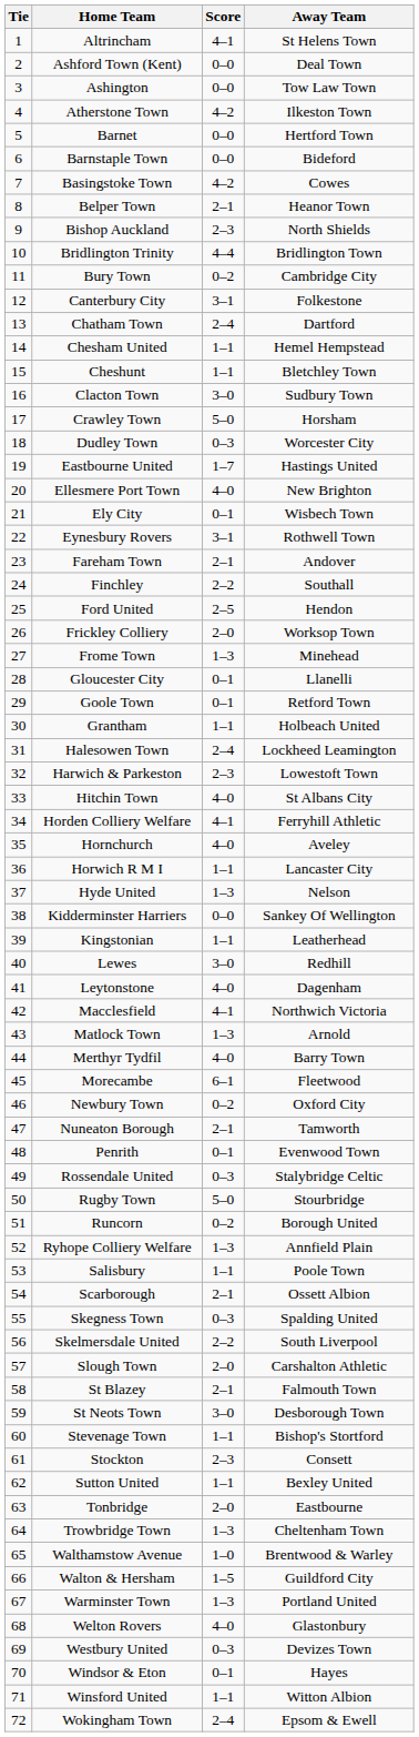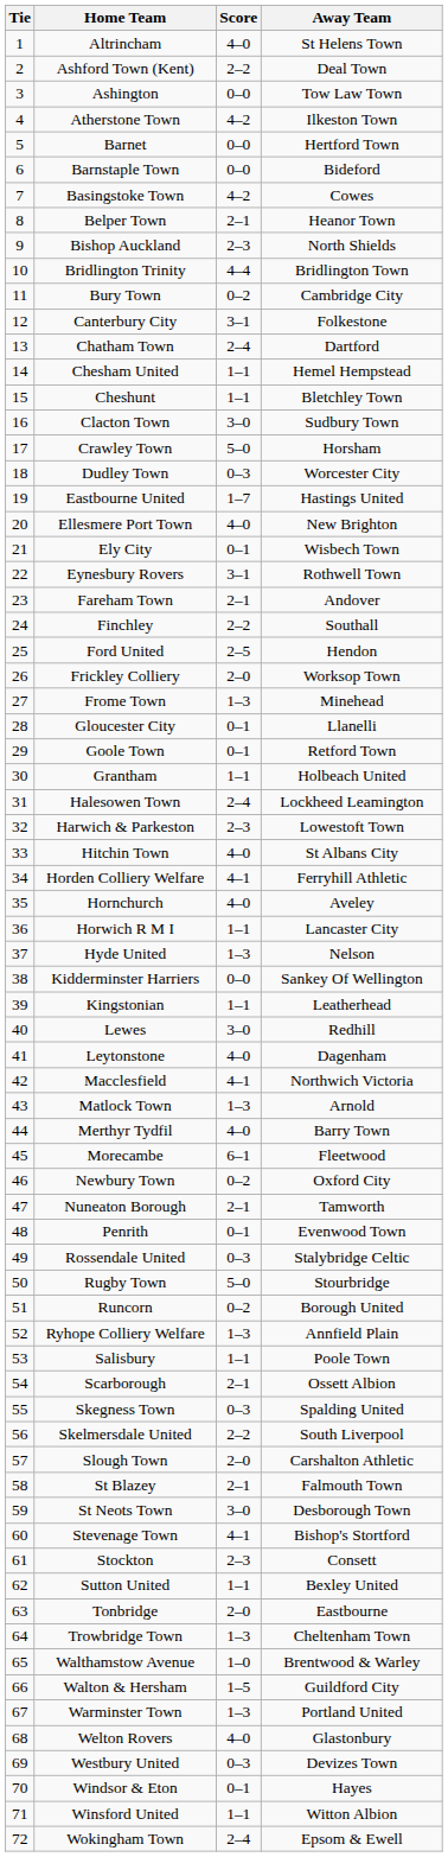 <table class="wikitable" style="text-align:center;">
 <tr>
 <th width=20>Tie</th>
 <th width=175>Home Team</th>
 <th width=20>Score</th>
 <th width=175>Away Team</th>
 </tr>
 <tr>
 <td>1</td>
 <td>Altrincham</td>
-<td>4–1</td>
+<td>4–0</td>
 <td>St Helens Town</td>
 </tr>
 <tr>
 <td>2</td>
 <td>Ashford Town (Kent)</td>
-<td>0–0</td>
+<td>2–2</td>
 <td>Deal Town</td>
 </tr>
 <tr>
 <td>3</td>
 <td>Ashington</td>
 <td>0–0</td>
 <td>Tow Law Town</td>
 </tr>
 <tr>
 <td>4</td>
 <td>Atherstone Town</td>
 <td>4–2</td>
 <td>Ilkeston Town</td>
 </tr>
 <tr>
 <td>5</td>
 <td>Barnet</td>
 <td>0–0</td>
 <td>Hertford Town</td>
 </tr>
 <tr>
 <td>6</td>
 <td>Barnstaple Town</td>
 <td>0–0</td>
 <td>Bideford</td>
 </tr>
 <tr>
 <td>7</td>
 <td>Basingstoke Town</td>
 <td>4–2</td>
 <td>Cowes</td>
 </tr>
 <tr>
 <td>8</td>
 <td>Belper Town</td>
 <td>2–1</td>
 <td>Heanor Town</td>
 </tr>
 <tr>
 <td>9</td>
 <td>Bishop Auckland</td>
 <td>2–3</td>
 <td>North Shields</td>
 </tr>
 <tr>
 <td>10</td>
 <td>Bridlington Trinity</td>
 <td>4–4</td>
 <td>Bridlington Town</td>
 </tr>
 <tr>
 <td>11</td>
 <td>Bury Town</td>
 <td>0–2</td>
 <td>Cambridge City</td>
 </tr>
 <tr>
 <td>12</td>
 <td>Canterbury City</td>
 <td>3–1</td>
 <td>Folkestone</td>
 </tr>
 <tr>
 <td>13</td>
 <td>Chatham Town</td>
 <td>2–4</td>
 <td>Dartford</td>
 </tr>
 <tr>
 <td>14</td>
 <td>Chesham United</td>
 <td>1–1</td>
 <td>Hemel Hempstead</td>
 </tr>
 <tr>
 <td>15</td>
 <td>Cheshunt</td>
 <td>1–1</td>
 <td>Bletchley Town</td>
 </tr>
 <tr>
 <td>16</td>
 <td>Clacton Town</td>
 <td>3–0</td>
 <td>Sudbury Town</td>
 </tr>
 <tr>
 <td>17</td>
 <td>Crawley Town</td>
 <td>5–0</td>
 <td>Horsham</td>
 </tr>
 <tr>
 <td>18</td>
 <td>Dudley Town</td>
 <td>0–3</td>
 <td>Worcester City</td>
 </tr>
 <tr>
 <td>19</td>
 <td>Eastbourne United</td>
 <td>1–7</td>
 <td>Hastings United</td>
 </tr>
 <tr>
 <td>20</td>
 <td>Ellesmere Port Town</td>
 <td>4–0</td>
 <td>New Brighton</td>
 </tr>
 <tr>
 <td>21</td>
 <td>Ely City</td>
 <td>0–1</td>
 <td>Wisbech Town</td>
 </tr>
 <tr>
 <td>22</td>
 <td>Eynesbury Rovers</td>
 <td>3–1</td>
 <td>Rothwell Town</td>
 </tr>
 <tr>
 <td>23</td>
 <td>Fareham Town</td>
 <td>2–1</td>
 <td>Andover</td>
 </tr>
 <tr>
 <td>24</td>
 <td>Finchley</td>
 <td>2–2</td>
 <td>Southall</td>
 </tr>
 <tr>
 <td>25</td>
 <td>Ford United</td>
 <td>2–5</td>
 <td>Hendon</td>
 </tr>
 <tr>
 <td>26</td>
 <td>Frickley Colliery</td>
 <td>2–0</td>
 <td>Worksop Town</td>
 </tr>
 <tr>
 <td>27</td>
 <td>Frome Town</td>
 <td>1–3</td>
 <td>Minehead</td>
 </tr>
 <tr>
 <td>28</td>
 <td>Gloucester City</td>
 <td>0–1</td>
 <td>Llanelli</td>
 </tr>
 <tr>
 <td>29</td>
 <td>Goole Town</td>
 <td>0–1</td>
 <td>Retford Town</td>
 </tr>
 <tr>
 <td>30</td>
 <td>Grantham</td>
 <td>1–1</td>
 <td>Holbeach United</td>
 </tr>
 <tr>
 <td>31</td>
 <td>Halesowen Town</td>
 <td>2–4</td>
 <td>Lockheed Leamington</td>
 </tr>
 <tr>
 <td>32</td>
 <td>Harwich & Parkeston</td>
 <td>2–3</td>
 <td>Lowestoft Town</td>
 </tr>
 <tr>
 <td>33</td>
 <td>Hitchin Town</td>
 <td>4–0</td>
 <td>St Albans City</td>
 </tr>
 <tr>
 <td>34</td>
 <td>Horden Colliery Welfare</td>
 <td>4–1</td>
 <td>Ferryhill Athletic</td>
 </tr>
 <tr>
 <td>35</td>
 <td>Hornchurch</td>
 <td>4–0</td>
 <td>Aveley</td>
 </tr>
 <tr>
 <td>36</td>
 <td>Horwich R M I</td>
 <td>1–1</td>
 <td>Lancaster City</td>
 </tr>
 <tr>
 <td>37</td>
 <td>Hyde United</td>
 <td>1–3</td>
 <td>Nelson</td>
 </tr>
 <tr>
 <td>38</td>
 <td>Kidderminster Harriers</td>
 <td>0–0</td>
 <td>Sankey Of Wellington</td>
 </tr>
 <tr>
 <td>39</td>
 <td>Kingstonian</td>
 <td>1–1</td>
 <td>Leatherhead</td>
 </tr>
 <tr>
 <td>40</td>
 <td>Lewes</td>
 <td>3–0</td>
 <td>Redhill</td>
 </tr>
 <tr>
 <td>41</td>
 <td>Leytonstone</td>
 <td>4–0</td>
 <td>Dagenham</td>
 </tr>
 <tr>
 <td>42</td>
 <td>Macclesfield</td>
 <td>4–1</td>
 <td>Northwich Victoria</td>
 </tr>
 <tr>
 <td>43</td>
 <td>Matlock Town</td>
 <td>1–3</td>
 <td>Arnold</td>
 </tr>
 <tr>
 <td>44</td>
 <td>Merthyr Tydfil</td>
 <td>4–0</td>
 <td>Barry Town</td>
 </tr>
 <tr>
 <td>45</td>
 <td>Morecambe</td>
 <td>6–1</td>
 <td>Fleetwood</td>
 </tr>
 <tr>
 <td>46</td>
 <td>Newbury Town</td>
 <td>0–2</td>
 <td>Oxford City</td>
 </tr>
 <tr>
 <td>47</td>
 <td>Nuneaton Borough</td>
 <td>2–1</td>
 <td>Tamworth</td>
 </tr>
 <tr>
 <td>48</td>
 <td>Penrith</td>
 <td>0–1</td>
 <td>Evenwood Town</td>
 </tr>
 <tr>
 <td>49</td>
 <td>Rossendale United</td>
 <td>0–3</td>
 <td>Stalybridge Celtic</td>
 </tr>
 <tr>
 <td>50</td>
 <td>Rugby Town</td>
 <td>5–0</td>
 <td>Stourbridge</td>
 </tr>
 <tr>
 <td>51</td>
 <td>Runcorn</td>
 <td>0–2</td>
 <td>Borough United</td>
 </tr>
 <tr>
 <td>52</td>
 <td>Ryhope Colliery Welfare</td>
 <td>1–3</td>
 <td>Annfield Plain</td>
 </tr>
 <tr>
 <td>53</td>
 <td>Salisbury</td>
 <td>1–1</td>
 <td>Poole Town</td>
 </tr>
 <tr>
 <td>54</td>
 <td>Scarborough</td>
 <td>2–1</td>
 <td>Ossett Albion</td>
 </tr>
 <tr>
 <td>55</td>
 <td>Skegness Town</td>
 <td>0–3</td>
 <td>Spalding United</td>
 </tr>
 <tr>
 <td>56</td>
 <td>Skelmersdale United</td>
 <td>2–2</td>
 <td>South Liverpool</td>
 </tr>
 <tr>
 <td>57</td>
 <td>Slough Town</td>
 <td>2–0</td>
 <td>Carshalton Athletic</td>
 </tr>
 <tr>
 <td>58</td>
 <td>St Blazey</td>
 <td>2–1</td>
 <td>Falmouth Town</td>
 </tr>
 <tr>
 <td>59</td>
 <td>St Neots Town</td>
 <td>3–0</td>
 <td>Desborough Town</td>
 </tr>
 <tr>
 <td>60</td>
 <td>Stevenage Town</td>
-<td>1–1</td>
+<td>4–1</td>
 <td>Bishop's Stortford</td>
 </tr>
 <tr>
 <td>61</td>
 <td>Stockton</td>
 <td>2–3</td>
 <td>Consett</td>
 </tr>
 <tr>
 <td>62</td>
 <td>Sutton United</td>
 <td>1–1</td>
 <td>Bexley United</td>
 </tr>
 <tr>
 <td>63</td>
 <td>Tonbridge</td>
 <td>2–0</td>
 <td>Eastbourne</td>
 </tr>
 <tr>
 <td>64</td>
 <td>Trowbridge Town</td>
 <td>1–3</td>
 <td>Cheltenham Town</td>
 </tr>
 <tr>
 <td>65</td>
 <td>Walthamstow Avenue</td>
 <td>1–0</td>
 <td>Brentwood & Warley</td>
 </tr>
 <tr>
 <td>66</td>
 <td>Walton & Hersham</td>
 <td>1–5</td>
 <td>Guildford City</td>
 </tr>
 <tr>
 <td>67</td>
 <td>Warminster Town</td>
 <td>1–3</td>
 <td>Portland United</td>
 </tr>
 <tr>
 <td>68</td>
 <td>Welton Rovers</td>
 <td>4–0</td>
 <td>Glastonbury</td>
 </tr>
 <tr>
 <td>69</td>
 <td>Westbury United</td>
 <td>0–3</td>
 <td>Devizes Town</td>
 </tr>
 <tr>
 <td>70</td>
 <td>Windsor & Eton</td>
 <td>0–1</td>
 <td>Hayes</td>
 </tr>
 <tr>
 <td>71</td>
 <td>Winsford United</td>
 <td>1–1</td>
 <td>Witton Albion</td>
 </tr>
 <tr>
 <td>72</td>
 <td>Wokingham Town</td>
 <td>2–4</td>
 <td>Epsom & Ewell</td>
 </tr>
 </table>
